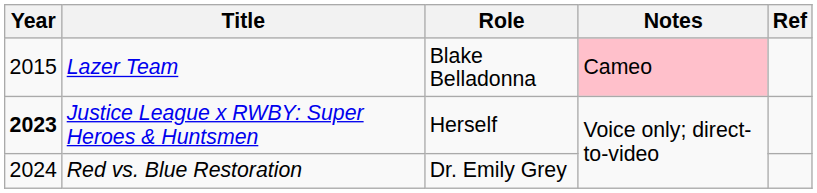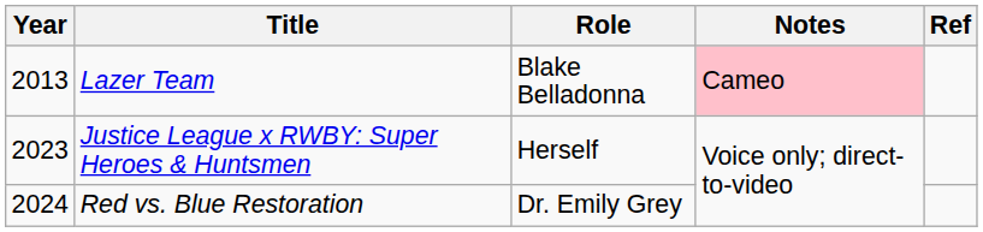 <table class="wikitable sortable plainrowheaders">
 <tr>
 <th>Year</th>
 <th>Title</th>
 <th>Role</th>
 <th class="unsortable">Notes</th>
 <th>Ref</th>
 </tr>
 <tr>
-<td>2015</td>
+<td>2013</td>
 <td><em><a href='#'>Lazer Team</a></em></td>
 <td>Blake Belladonna</td>
 <td style="background: pink;">Cameo</td>
 <td></td>
 </tr>
 <tr>
-<td><strong>2023</strong></td>
+<td>2023</td>
 <td><em><a href='#'>Justice League x RWBY: Super Heroes & Huntsmen</a></em></td>
 <td>Herself</td>
 <td Rowspan="2">Voice only; direct-to-video</td>
 <td></td>
 </tr>
 <tr>
 <td>2024</td>
 <td><em>Red vs. Blue Restoration</em></td>
 <td>Dr. Emily Grey</td>
 <td></td>
 </tr>
 </table>
